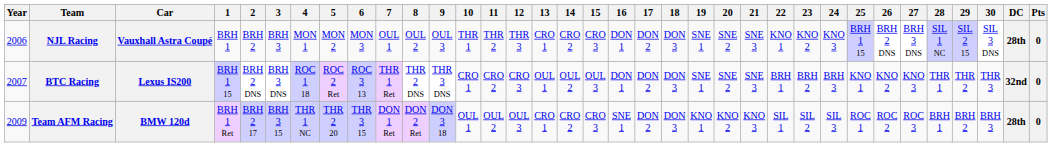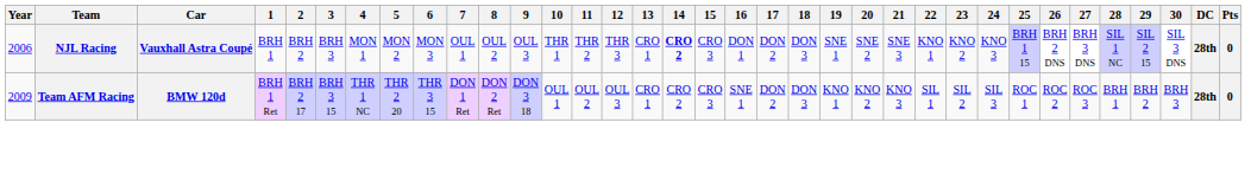 <table class="wikitable" style="text-align:center; font-size:85%">
 <tr>
 <th>Year</th>
 <th>Team</th>
 <th>Car</th>
 <th>1</th>
 <th>2</th>
 <th>3</th>
 <th>4</th>
 <th>5</th>
 <th>6</th>
 <th>7</th>
 <th>8</th>
 <th>9</th>
 <th>10</th>
 <th>11</th>
 <th>12</th>
 <th>13</th>
 <th>14</th>
 <th>15</th>
 <th>16</th>
 <th>17</th>
 <th>18</th>
 <th>19</th>
 <th>20</th>
 <th>21</th>
 <th>22</th>
 <th>23</th>
 <th>24</th>
 <th>25</th>
 <th>26</th>
 <th>27</th>
 <th>28</th>
 <th>29</th>
 <th>30</th>
 <th>DC</th>
 <th>Pts</th>
 </tr>
 <tr>
 <td><a href='#'>2006</a></td>
 <th nowrap><a href='#'>NJL Racing</a></th>
 <th nowrap><a href='#'>Vauxhall Astra Coupé</a></th>
 <td><a href='#'>BRH<br>1</a></td>
 <td><a href='#'>BRH<br>2</a></td>
 <td><a href='#'>BRH<br>3</a></td>
 <td><a href='#'>MON<br>1</a></td>
 <td><a href='#'>MON<br>2</a></td>
 <td><a href='#'>MON<br>3</a></td>
 <td><a href='#'>OUL<br>1</a></td>
 <td><a href='#'>OUL<br>2</a></td>
 <td><a href='#'>OUL<br>3</a></td>
 <td><a href='#'>THR<br>1</a></td>
 <td><a href='#'>THR<br>2</a></td>
 <td><a href='#'>THR<br>3</a></td>
 <td><a href='#'>CRO<br>1</a></td>
-<td><a href='#'>CRO<br>2</a></td>
+<td><strong><a href='#'>CRO<br>2</a></strong></td>
 <td><a href='#'>CRO<br>3</a></td>
 <td><a href='#'>DON<br>1</a></td>
 <td><a href='#'>DON<br>2</a></td>
 <td><a href='#'>DON<br>3</a></td>
 <td><a href='#'>SNE<br>1</a></td>
 <td><a href='#'>SNE<br>2</a></td>
 <td><a href='#'>SNE<br>3</a></td>
 <td><a href='#'>KNO<br>1</a></td>
 <td><a href='#'>KNO<br>2</a></td>
 <td><a href='#'>KNO<br>3</a></td>
 <td style="background:#CFCFFF;"><a href='#'>BRH<br>1</a><br><small>15</small></td>
 <td style="background:#FFFFFF;"><a href='#'>BRH<br>2</a><br><small>DNS</small></td>
 <td style="background:#FFFFFF;"><a href='#'>BRH<br>3</a><br><small>DNS</small></td>
 <td style="background:#CFCFFF;"><a href='#'>SIL<br>1</a><br><small>NC</small></td>
 <td style="background:#CFCFFF;"><a href='#'>SIL<br>2</a><br><small>15</small></td>
 <td style="background:#FFFFFF;"><a href='#'>SIL<br>3</a><br><small>DNS</small></td>
 <th>28th</th>
-<th>0</th>
-</tr>
-<tr>
-<td><a href='#'>2007</a></td>
-<th nowrap><a href='#'>BTC Racing</a></th>
-<th nowrap><a href='#'>Lexus IS200</a></th>
-<td style="background:#CFCFFF;"><a href='#'>BRH<br>1</a><br><small>15</small></td>
-<td style="background:#FFFFFF;"><a href='#'>BRH<br>2</a><br><small>DNS</small></td>
-<td style="background:#FFFFFF;"><a href='#'>BRH<br>3</a><br><small>DNS</small></td>
-<td style="background:#CFCFFF;"><a href='#'>ROC<br>1</a><br><small>18</small></td>
-<td style="background:#EFCFFF;"><a href='#'>ROC<br>2</a><br><small>Ret</small></td>
-<td style="background:#CFCFFF;"><a href='#'>ROC<br>3</a><br><small>13</small></td>
-<td style="background:#EFCFFF;"><a href='#'>THR<br>1</a><br><small>Ret</small></td>
-<td style="background:#FFFFFF;"><a href='#'>THR<br>2</a><br><small>DNS</small></td>
-<td style="background:#FFFFFF;"><a href='#'>THR<br>3</a><br><small>DNS</small></td>
-<td><a href='#'>CRO<br>1</a></td>
-<td><a href='#'>CRO<br>2</a></td>
-<td><a href='#'>CRO<br>3</a></td>
-<td><a href='#'>OUL<br>1</a></td>
-<td><a href='#'>OUL<br>2</a></td>
-<td><a href='#'>OUL<br>3</a></td>
-<td><a href='#'>DON<br>1</a></td>
-<td><a href='#'>DON<br>2</a></td>
-<td><a href='#'>DON<br>3</a></td>
-<td><a href='#'>SNE<br>1</a></td>
-<td><a href='#'>SNE<br>2</a></td>
-<td><a href='#'>SNE<br>3</a></td>
-<td><a href='#'>BRH<br>1</a></td>
-<td><a href='#'>BRH<br>2</a></td>
-<td><a href='#'>BRH<br>3</a></td>
-<td><a href='#'>KNO<br>1</a></td>
-<td><a href='#'>KNO<br>2</a></td>
-<td><a href='#'>KNO<br>3</a></td>
-<td><a href='#'>THR<br>1</a></td>
-<td><a href='#'>THR<br>2</a></td>
-<td><a href='#'>THR<br>3</a></td>
-<th>32nd</th>
 <th>0</th>
 </tr>
 <tr>
 <td><a href='#'>2009</a></td>
 <th nowrap><a href='#'>Team AFM Racing</a></th>
 <th nowrap><a href='#'>BMW 120d</a></th>
 <td style="background:#EFCFFF;"><a href='#'>BRH<br>1</a><br><small>Ret</small></td>
 <td style="background:#CFCFFF;"><a href='#'>BRH<br>2</a><br><small>17</small></td>
 <td style="background:#CFCFFF;"><a href='#'>BRH<br>3</a><br><small>15</small></td>
 <td style="background:#CFCFFF;"><a href='#'>THR<br>1</a><br><small>NC</small></td>
 <td style="background:#CFCFFF;"><a href='#'>THR<br>2</a><br><small>20</small></td>
 <td style="background:#CFCFFF;"><a href='#'>THR<br>3</a><br><small>15</small></td>
 <td style="background:#EFCFFF;"><a href='#'>DON<br>1</a><br><small>Ret</small></td>
 <td style="background:#EFCFFF;"><a href='#'>DON<br>2</a><br><small>Ret</small></td>
 <td style="background:#CFCFFF;"><a href='#'>DON<br>3</a><br><small>18</small></td>
 <td><a href='#'>OUL<br>1</a></td>
 <td><a href='#'>OUL<br>2</a></td>
 <td><a href='#'>OUL<br>3</a></td>
 <td><a href='#'>CRO<br>1</a></td>
 <td><a href='#'>CRO<br>2</a></td>
 <td><a href='#'>CRO<br>3</a></td>
 <td><a href='#'>SNE<br>1</a></td>
 <td><a href='#'>DON<br>2</a></td>
 <td><a href='#'>DON<br>3</a></td>
 <td><a href='#'>KNO<br>1</a></td>
 <td><a href='#'>KNO<br>2</a></td>
 <td><a href='#'>KNO<br>3</a></td>
 <td><a href='#'>SIL<br>1</a></td>
 <td><a href='#'>SIL<br>2</a></td>
 <td><a href='#'>SIL<br>3</a></td>
 <td><a href='#'>ROC<br>1</a></td>
 <td><a href='#'>ROC<br>2</a></td>
 <td><a href='#'>ROC<br>3</a></td>
 <td><a href='#'>BRH<br>1</a></td>
 <td><a href='#'>BRH<br>2</a></td>
 <td><a href='#'>BRH<br>3</a></td>
 <th>28th</th>
 <th>0</th>
 </tr>
 </table>
